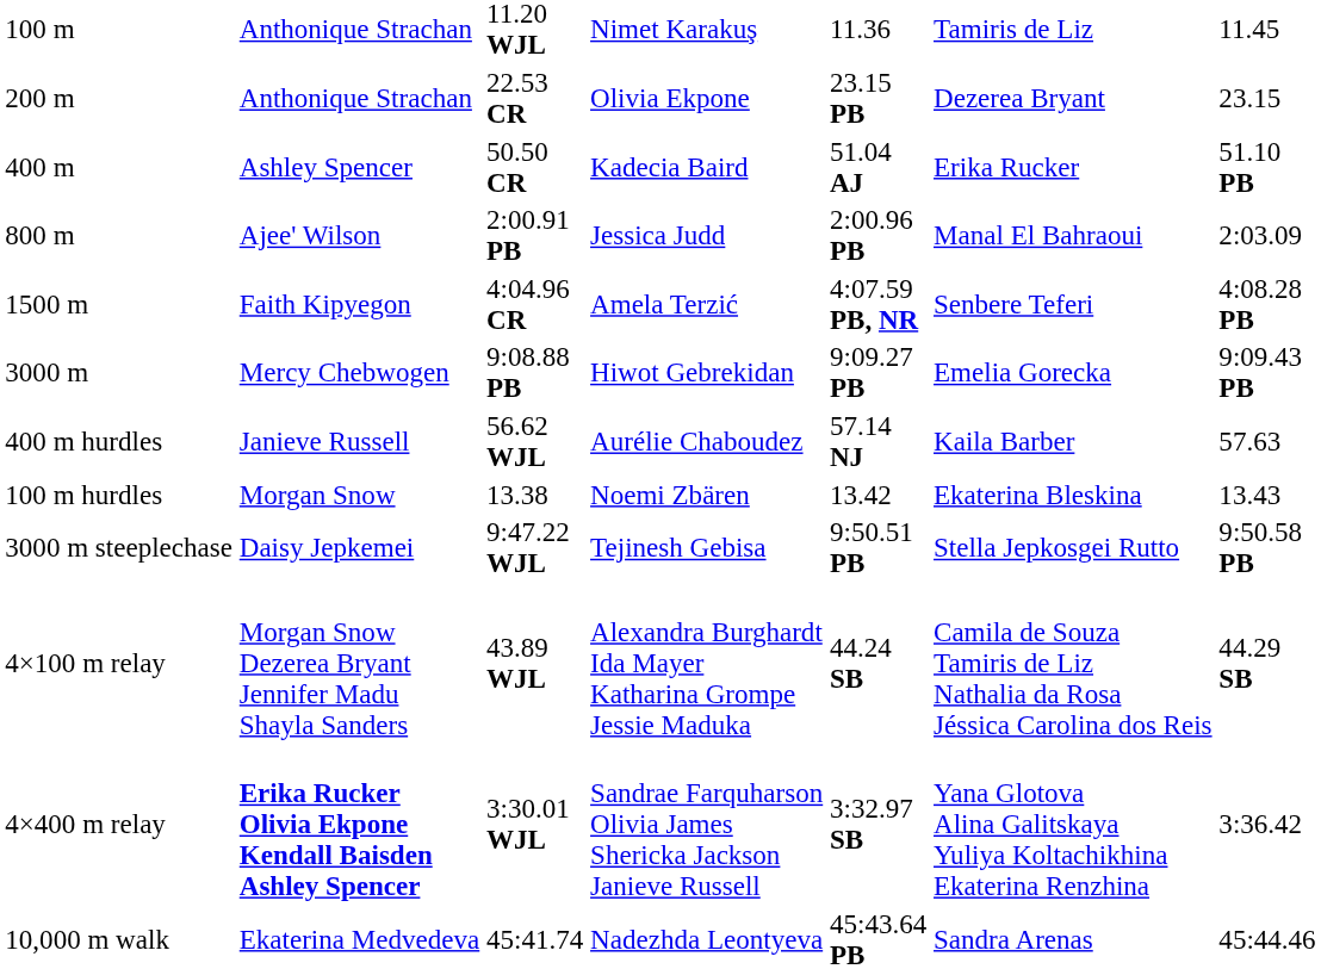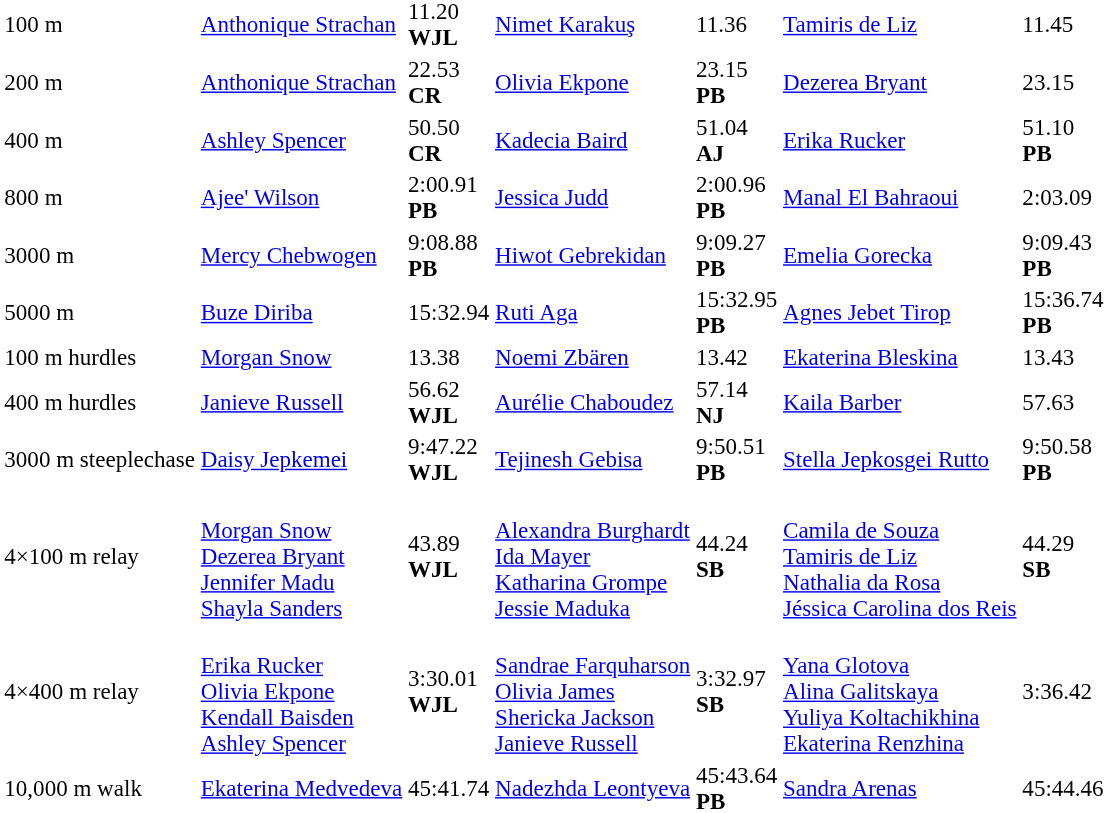 <table>
 <tr>
 <td>100 m<br></td>
 <td><a href='#'>Anthonique Strachan</a><br><em></em></td>
 <td>11.20 <br><strong>WJL</strong></td>
 <td><a href='#'>Nimet Karakuş</a><br><em></em></td>
 <td>11.36</td>
 <td><a href='#'>Tamiris de Liz</a><br><em></em></td>
 <td>11.45</td>
 </tr>
 <tr>
 <td>200 m<br></td>
 <td><a href='#'>Anthonique Strachan</a><br><em></em></td>
 <td>22.53  <br><strong>CR</strong></td>
 <td><a href='#'>Olivia Ekpone</a><br><em></em></td>
 <td>23.15 <br><strong>PB</strong></td>
 <td><a href='#'>Dezerea Bryant</a><br><em></em></td>
 <td>23.15</td>
 </tr>
 <tr>
 <td>400 m<br></td>
 <td><a href='#'>Ashley Spencer</a><br><em></em></td>
 <td>50.50 <br><strong>CR</strong></td>
 <td><a href='#'>Kadecia Baird</a><br><em></em></td>
 <td>51.04 <br><strong>AJ</strong></td>
 <td><a href='#'>Erika Rucker</a><br><em></em></td>
 <td>51.10 <br><strong>PB</strong></td>
 </tr>
 <tr>
 <td>800 m<br></td>
 <td><a href='#'>Ajee' Wilson</a><br><em></em></td>
 <td>2:00.91 <br><strong>PB</strong></td>
 <td><a href='#'>Jessica Judd</a><br><em></em></td>
 <td>2:00.96 <br><strong>PB</strong></td>
 <td><a href='#'>Manal El Bahraoui</a><br><em></em></td>
 <td>2:03.09</td>
 </tr>
 <tr>
-<td>1500 m<br></td>
-<td><a href='#'>Faith Kipyegon</a><br><em></em></td>
-<td>4:04.96 <br><strong>CR</strong></td>
-<td><a href='#'>Amela Terzić</a><br><em></em></td>
-<td>4:07.59 <br><strong>PB, <a href='#'>NR</a></strong></td>
-<td><a href='#'>Senbere Teferi</a><br><em></em></td>
-<td>4:08.28 <br><strong>PB</strong></td>
-</tr>
-<tr>
 <td>3000 m<br></td>
 <td><a href='#'>Mercy Chebwogen</a><br><em></em></td>
 <td>9:08.88 <br><strong>PB</strong></td>
 <td><a href='#'>Hiwot Gebrekidan</a><br><em></em></td>
 <td>9:09.27 <br><strong>PB</strong></td>
 <td><a href='#'>Emelia Gorecka</a><br><em></em></td>
 <td>9:09.43 <br><strong>PB</strong></td>
 </tr>
 <tr>
-<td>400 m hurdles<br></td>
-<td><a href='#'>Janieve Russell</a><br><em></em></td>
-<td>56.62 <br><strong>WJL</strong></td>
-<td><a href='#'>Aurélie Chaboudez</a><br><em></em></td>
-<td>57.14 <br><strong>NJ</strong></td>
-<td><a href='#'>Kaila Barber</a><br><em></em></td>
-<td>57.63</td>
+<td>5000 m<br></td>
+<td><a href='#'>Buze Diriba</a><br><em></em></td>
+<td>15:32.94</td>
+<td><a href='#'>Ruti Aga</a><br><em></em></td>
+<td>15:32.95 <br><strong>PB</strong></td>
+<td><a href='#'>Agnes Jebet Tirop</a><br><em></em></td>
+<td>15:36.74 <br><strong>PB</strong></td>
 </tr>
 <tr>
 <td>100 m hurdles<br></td>
 <td><a href='#'>Morgan Snow</a><br><em></em></td>
 <td>13.38</td>
 <td><a href='#'>Noemi Zbären</a><br><em></em></td>
 <td>13.42</td>
 <td><a href='#'>Ekaterina Bleskina</a><br><em></em></td>
 <td>13.43</td>
+</tr>
+<tr>
+<td>400 m hurdles<br></td>
+<td><a href='#'>Janieve Russell</a><br><em></em></td>
+<td>56.62 <br><strong>WJL</strong></td>
+<td><a href='#'>Aurélie Chaboudez</a><br><em></em></td>
+<td>57.14 <br><strong>NJ</strong></td>
+<td><a href='#'>Kaila Barber</a><br><em></em></td>
+<td>57.63</td>
 </tr>
 <tr>
 <td>3000 m steeplechase<br></td>
 <td><a href='#'>Daisy Jepkemei</a><br><em></em></td>
 <td>9:47.22 <br><strong>WJL</strong></td>
 <td><a href='#'>Tejinesh Gebisa</a><br><em></em></td>
 <td>9:50.51 <br><strong>PB</strong></td>
 <td><a href='#'>Stella Jepkosgei Rutto</a><br><em></em></td>
 <td>9:50.58	<br><strong>PB</strong></td>
 </tr>
 <tr>
 <td>4×100 m relay<br></td>
 <td><em></em><br><a href='#'>Morgan Snow</a><br><a href='#'>Dezerea Bryant</a><br><a href='#'>Jennifer Madu</a><br><a href='#'>Shayla Sanders</a></td>
 <td>43.89 <br><strong>WJL</strong></td>
 <td valign=top><em></em><br><a href='#'>Alexandra Burghardt</a><br><a href='#'>Ida Mayer</a><br><a href='#'>Katharina Grompe</a><br><a href='#'>Jessie Maduka</a></td>
 <td>44.24 <br> <strong>SB</strong></td>
 <td valign=top><br><a href='#'>Camila de Souza</a><br><a href='#'>Tamiris de Liz</a><br><a href='#'>Nathalia da Rosa</a><br><a href='#'>Jéssica Carolina dos Reis</a></td>
 <td>44.29 <br><strong>SB</strong></td>
 </tr>
 <tr>
 <td>4×400 m relay<br></td>
-<td><strong><em></em><br><a href='#'>Erika Rucker</a><br><a href='#'>Olivia Ekpone</a><br><a href='#'>Kendall Baisden</a><br><a href='#'>Ashley Spencer</a></strong></td>
+<td><em></em><br><a href='#'>Erika Rucker</a><br><a href='#'>Olivia Ekpone</a><br><a href='#'>Kendall Baisden</a><br><a href='#'>Ashley Spencer</a></td>
 <td>3:30.01 <br><strong>WJL</strong></td>
 <td valign=top><em></em><br><a href='#'>Sandrae Farquharson</a><br><a href='#'>Olivia James</a><br><a href='#'>Shericka Jackson</a><br><a href='#'>Janieve Russell</a></td>
 <td>3:32.97 <br> <strong>SB</strong></td>
 <td valign=top><br><a href='#'>Yana Glotova</a><br><a href='#'>Alina Galitskaya</a><br><a href='#'>Yuliya Koltachikhina</a><br><a href='#'>Ekaterina Renzhina</a></td>
 <td>3:36.42</td>
 </tr>
 <tr>
 <td>10,000 m walk<br></td>
 <td><a href='#'>Ekaterina Medvedeva</a><br><em></em></td>
 <td>45:41.74</td>
 <td><a href='#'>Nadezhda Leontyeva</a><br><em></em></td>
 <td>45:43.64 <br><strong>PB</strong></td>
 <td><a href='#'>Sandra Arenas</a><br><em></em></td>
 <td>45:44.46</td>
 </tr>
 </table>
